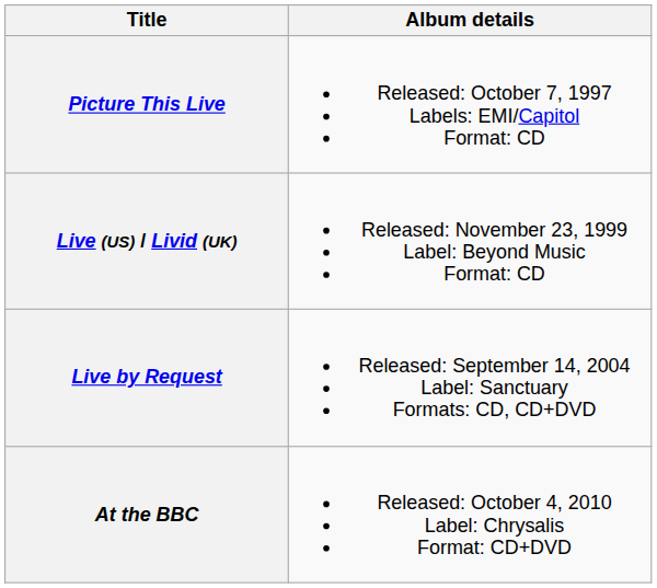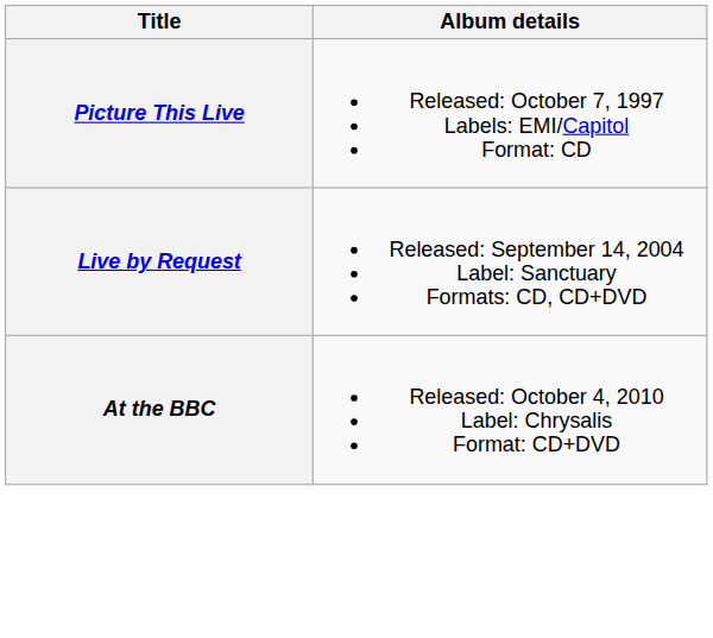 <table class="wikitable plainrowheaders" style="text-align:center;">
 <tr>
 <th scope="col" style="width:14em;">Title</th>
 <th scope="col" style="width:18em;">Album details</th>
 </tr>
 <tr>
 <th scope="row"><em><a href='#'>Picture This Live</a></em></th>
 <td><br><ul><li>Released: October 7, 1997</li><li>Labels: EMI/<a href='#'>Capitol</a></li><li>Format: CD</li></ul></td>
 </tr>
 <tr>
-<th scope="row"><em><a href='#'>Live</a></em> <small><em>(US)</em></small> / <em><a href='#'>Livid</a> </em><small><em>(UK)</em></small></th>
-<td><br><ul><li>Released: November 23, 1999</li><li>Label: Beyond Music</li><li>Format: CD</li></ul></td>
-</tr>
-<tr>
 <th scope="row"><em><a href='#'>Live by Request</a></em></th>
 <td><br><ul><li>Released: September 14, 2004</li><li>Label: Sanctuary</li><li>Formats: CD, CD+DVD</li></ul></td>
 </tr>
 <tr>
 <th scope="row"><em>At the BBC</em></th>
 <td><br><ul><li>Released: October 4, 2010</li><li>Label: Chrysalis</li><li>Format: CD+DVD</li></ul></td>
 </tr>
 </table>
